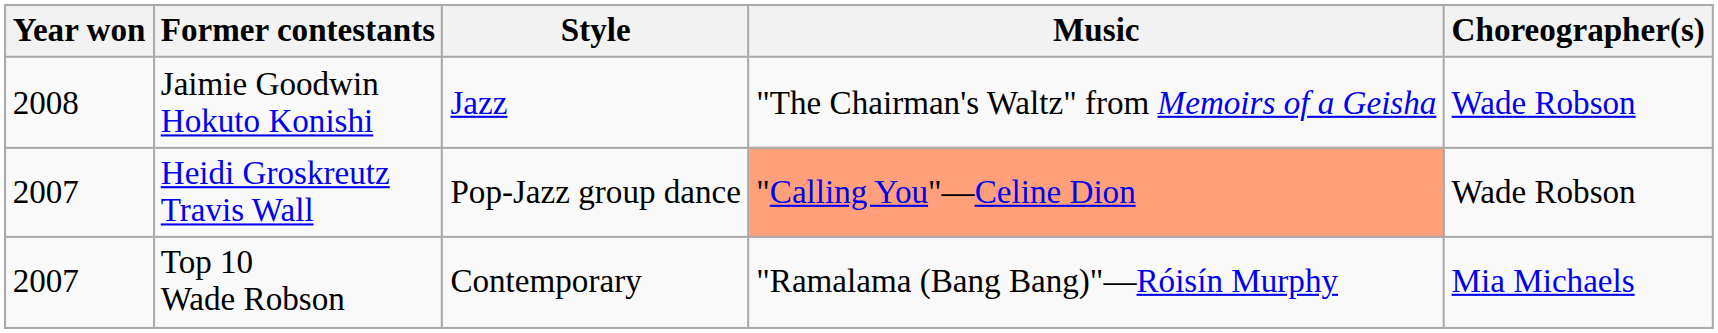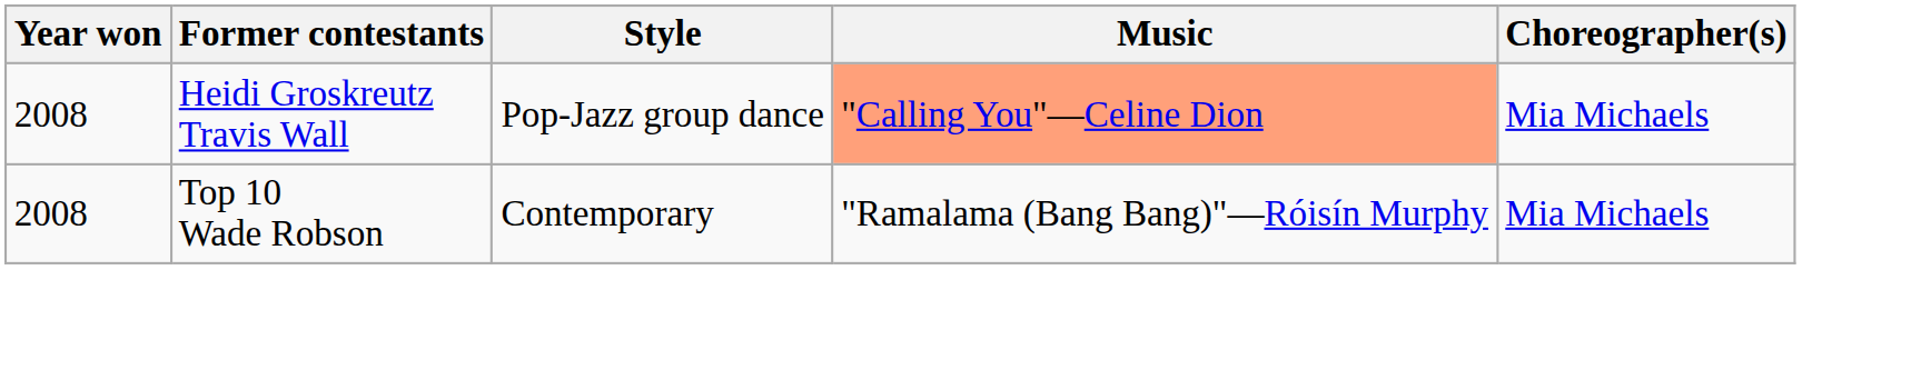 <table class="wikitable">
 <tr>
 <th>Year won</th>
 <th>Former contestants</th>
 <th>Style</th>
 <th>Music</th>
 <th>Choreographer(s)</th>
 </tr>
 <tr>
 <td>2008</td>
-<td>Jaimie Goodwin<br><a href='#'>Hokuto Konishi</a></td>
-<td><a href='#'>Jazz</a></td>
-<td>"The Chairman's Waltz" from <em><a href='#'>Memoirs of a Geisha</a></em></td>
-<td><a href='#'>Wade Robson</a></td>
-</tr>
-<tr>
-<td>2007</td>
 <td><a href='#'>Heidi Groskreutz</a><br><a href='#'>Travis Wall</a></td>
 <td>Pop-Jazz group dance</td>
 <td style="background: lightsalmon;">"<a href='#'>Calling You</a>"—<a href='#'>Celine Dion</a></td>
-<td>Wade Robson</td>
+<td><a href='#'>Mia Michaels</a></td>
 </tr>
 <tr>
-<td>2007</td>
+<td>2008</td>
 <td>Top 10<br>Wade Robson</td>
 <td>Contemporary</td>
 <td>"Ramalama (Bang Bang)"—<a href='#'>Róisín Murphy</a></td>
 <td><a href='#'>Mia Michaels</a></td>
 </tr>
 </table>
